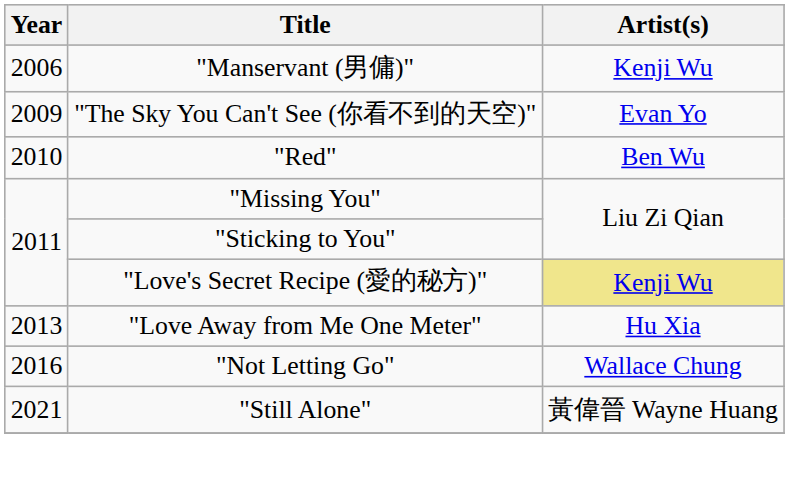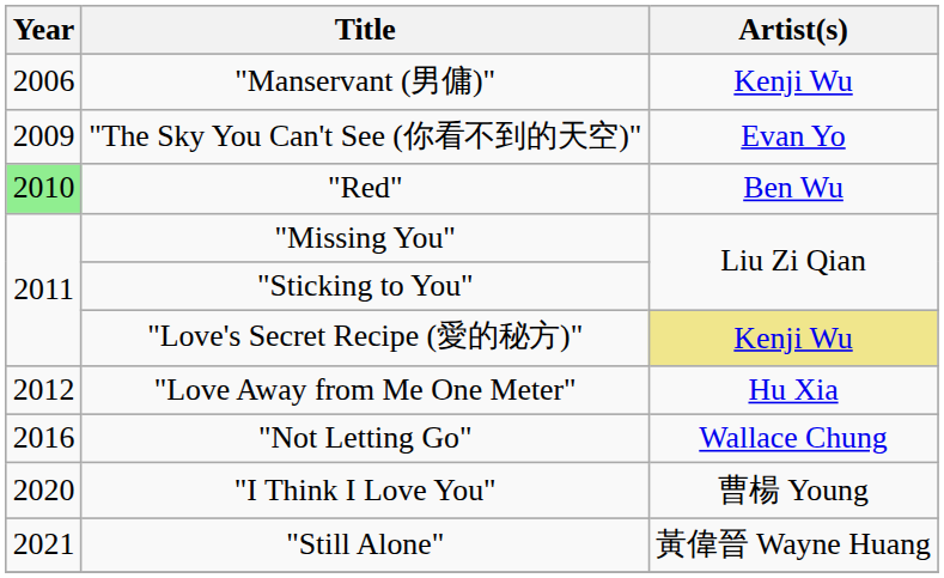 <table class="wikitable sortable" style="text-align:center">
 <tr>
 <th>Year</th>
 <th>Title</th>
 <th>Artist(s)</th>
 </tr>
 <tr>
 <td>2006</td>
 <td>"Manservant (男傭)"</td>
 <td><a href='#'>Kenji Wu</a></td>
 </tr>
 <tr>
 <td>2009</td>
 <td>"The Sky You Can't See (你看不到的天空)"</td>
 <td><a href='#'>Evan Yo</a></td>
 </tr>
 <tr>
-<td>2010</td>
+<td style="background: lightgreen;">2010</td>
 <td>"Red"</td>
 <td><a href='#'>Ben Wu</a></td>
 </tr>
 <tr>
 <td rowspan=3>2011</td>
 <td>"Missing You"</td>
 <td rowspan=2>Liu Zi Qian</td>
 </tr>
 <tr>
 <td>"Sticking to You"</td>
 </tr>
 <tr>
 <td>"Love's Secret Recipe (愛的秘方)"</td>
 <td style="background: khaki;"><a href='#'>Kenji Wu</a></td>
 </tr>
 <tr>
-<td>2013</td>
+<td>2012</td>
 <td>"Love Away from Me One Meter"</td>
 <td><a href='#'>Hu Xia</a></td>
 </tr>
 <tr>
 <td>2016</td>
 <td>"Not Letting Go"</td>
 <td><a href='#'>Wallace Chung</a></td>
 </tr>
 <tr>
+<td>2020</td>
+<td>"I Think I Love You"</td>
+<td>曹楊 Young</td>
+</tr>
+<tr>
 <td>2021</td>
 <td>"Still Alone"</td>
 <td>黃偉晉 Wayne Huang</td>
 </tr>
 <tr>
 </tr>
 </table>
